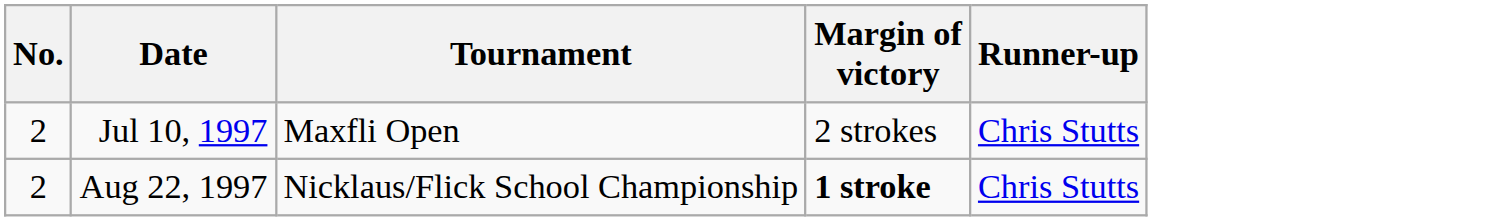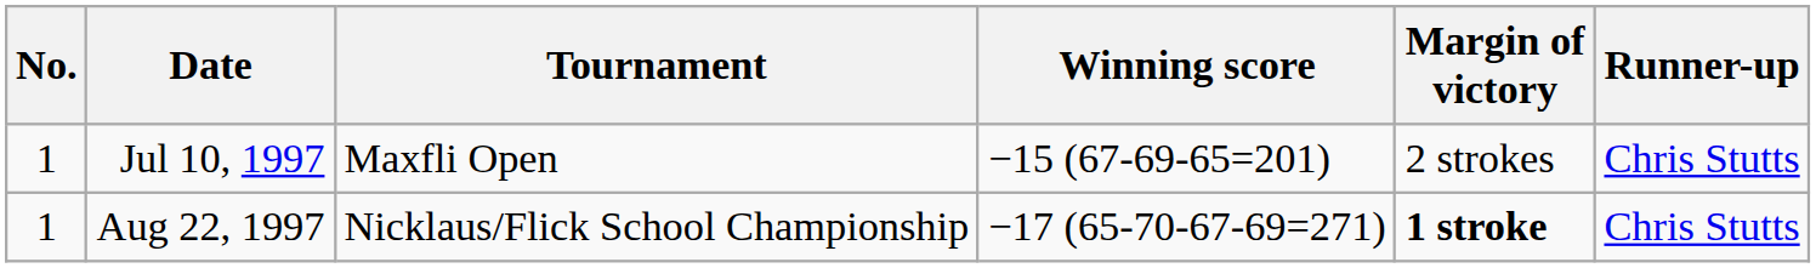 <table class="wikitable" style="font-size:95%;">
 <tr>
 <th>No.</th>
 <th>Date</th>
 <th>Tournament</th>
+<th>Winning score</th>
 <th>Margin of<br>victory</th>
 <th>Runner-up</th>
 </tr>
 <tr>
-<td align=center>2</td>
+<td align=center>1</td>
 <td align=right>Jul 10, <a href='#'>1997</a></td>
 <td>Maxfli Open</td>
+<td>−15 (67-69-65=201)</td>
 <td>2 strokes</td>
 <td> <a href='#'>Chris Stutts</a></td>
 </tr>
 <tr>
-<td align=center>2</td>
+<td align=center>1</td>
 <td align=right>Aug 22, 1997</td>
 <td>Nicklaus/Flick School Championship</td>
+<td>−17 (65-70-67-69=271)</td>
 <td><strong>1 stroke</strong></td>
 <td> <a href='#'>Chris Stutts</a></td>
 </tr>
 </table>
